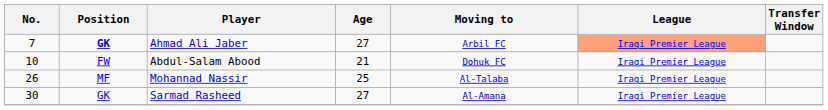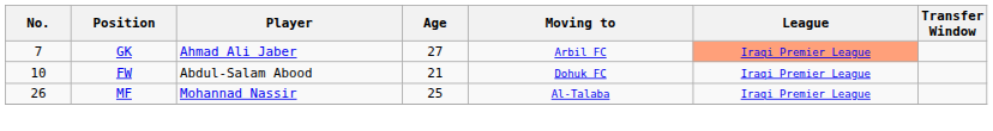 <table class="wikitable sortable" style="text-align: center;">
 <tr>
 <th width=60><strong>No.</strong></th>
 <th width=100><strong>Position</strong></th>
 <th width=220><strong>Player</strong></th>
 <th width=60><strong>Age</strong></th>
 <th width=220><strong>Moving to</strong></th>
 <th width=220><strong>League</strong></th>
 <th width=60><strong>Transfer Window</strong></th>
 </tr>
 <tr ||>
 <td>7</td>
-<td style="text-align:center"><strong><a href='#'>GK</a></strong></td>
+<td style="text-align:center"><a href='#'>GK</a></td>
 <td style="text-align:left"> <a href='#'>Ahmad Ali Jaber</a></td>
 <td>27</td>
 <td><small><a href='#'>Arbil FC</a></small></td>
 <td style="background: lightsalmon;"><small><a href='#'>Iraqi Premier League</a></small></td>
 <td></td>
 </tr>
 <tr>
 <td>10</td>
 <td style="text-align:center"><a href='#'>FW</a></td>
 <td style="text-align:left"> Abdul-Salam Abood</td>
 <td>21</td>
 <td><small><a href='#'>Dohuk FC</a></small></td>
 <td><small><a href='#'>Iraqi Premier League</a></small></td>
 <td></td>
 </tr>
 <tr>
 <td>26</td>
 <td style="text-align:center"><a href='#'>MF</a></td>
 <td style="text-align:left"> <a href='#'>Mohannad Nassir</a></td>
 <td>25</td>
 <td><small><a href='#'>Al-Talaba</a></small></td>
 <td><small><a href='#'>Iraqi Premier League</a></small></td>
 <td></td>
 </tr>
 <tr>
-<td>30</td>
-<td style="text-align:center"><a href='#'>GK</a></td>
-<td style="text-align:left"> <a href='#'>Sarmad Rasheed</a></td>
-<td>27</td>
-<td><small><a href='#'>Al-Amana</a></small></td>
-<td><small><a href='#'>Iraqi Premier League</a></small></td>
-<td></td>
-</tr>
-<tr>
 </tr>
 </table>
